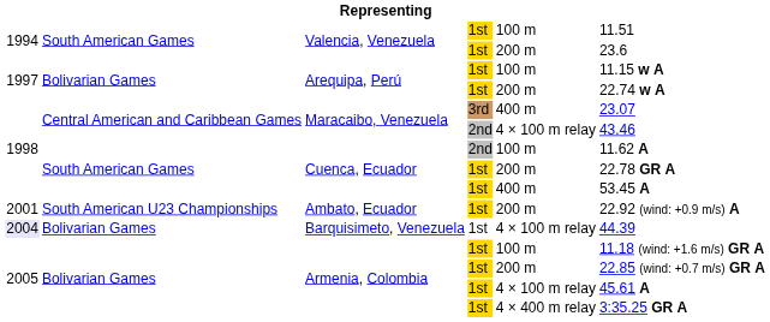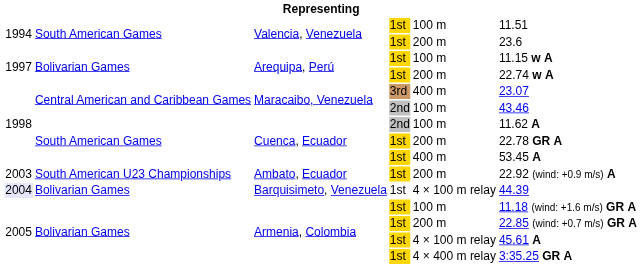 <table>
 <tr>
 <th colspan="6">Representing </th>
 </tr>
 <tr>
 <td rowspan = "2">1994</td>
 <td rowspan = "2"><a href='#'>South American Games</a></td>
 <td rowspan = "2"><a href='#'>Valencia</a>, <a href='#'>Venezuela</a></td>
 <td bgcolor=gold>1st</td>
 <td>100 m</td>
 <td>11.51</td>
 </tr>
 <tr>
 <td bgcolor=gold>1st</td>
 <td>200 m</td>
 <td>23.6</td>
 </tr>
 <tr>
 <td rowspan = "2">1997</td>
 <td rowspan = "2"><a href='#'>Bolivarian Games</a></td>
 <td rowspan = "2"><a href='#'>Arequipa</a>, <a href='#'>Perú</a></td>
 <td bgcolor=gold>1st</td>
 <td>100 m</td>
 <td>11.15 <strong>w</strong> <strong>A</strong></td>
 </tr>
 <tr>
 <td bgcolor=gold>1st</td>
 <td>200 m</td>
 <td>22.74 <strong>w</strong> <strong>A</strong></td>
 </tr>
 <tr>
 <td rowspan=5>1998</td>
 <td rowspan=2><a href='#'>Central American and Caribbean Games</a></td>
 <td rowspan=2><a href='#'>Maracaibo, Venezuela</a></td>
 <td bgcolor=cc9966>3rd</td>
 <td>400 m</td>
 <td><a href='#'>23.07</a></td>
 </tr>
 <tr>
 <td bgcolor=silver>2nd</td>
-<td>4 × 100 m relay</td>
+<td>100 m</td>
 <td><a href='#'>43.46</a></td>
 </tr>
 <tr>
 <td rowspan = "3"><a href='#'>South American Games</a></td>
 <td rowspan = "3"><a href='#'>Cuenca</a>, <a href='#'>Ecuador</a></td>
 <td bgcolor=silver>2nd</td>
 <td>100 m</td>
 <td>11.62 <strong>A</strong></td>
 </tr>
 <tr>
 <td bgcolor=gold>1st</td>
 <td>200 m</td>
 <td>22.78 <strong>GR</strong>  <strong>A</strong></td>
 </tr>
 <tr>
 <td bgcolor=gold>1st</td>
 <td>400 m</td>
 <td>53.45 <strong>A</strong></td>
 </tr>
 <tr>
-<td>2001</td>
+<td>2003</td>
 <td><a href='#'>South American U23 Championships</a></td>
 <td><a href='#'>Ambato</a>, <a href='#'>Ecuador</a></td>
 <td bgcolor=gold>1st</td>
 <td>200 m</td>
 <td>22.92 <small>(wind: +0.9 m/s)</small> <strong>A</strong></td>
 </tr>
 <tr>
 <td style="background: lavender;">2004</td>
 <td><a href='#'>Bolivarian Games</a></td>
 <td><a href='#'>Barquisimeto</a>, <a href='#'>Venezuela</a></td>
 <td>1st </td>
 <td>4 × 100 m relay</td>
 <td><a href='#'>44.39</a></td>
 </tr>
 <tr>
 <td rowspan = "4">2005</td>
 <td rowspan = "4"><a href='#'>Bolivarian Games</a></td>
 <td rowspan = "4"><a href='#'>Armenia</a>, <a href='#'>Colombia</a></td>
 <td bgcolor=gold>1st</td>
 <td>100 m</td>
 <td><a href='#'>11.18</a> <small>(wind: +1.6 m/s)</small> <strong>GR</strong> <strong>A</strong></td>
 </tr>
 <tr>
 <td bgcolor=gold>1st</td>
 <td>200 m</td>
 <td><a href='#'>22.85</a> <small>(wind: +0.7 m/s)</small> <strong>GR</strong> <strong>A</strong></td>
 </tr>
 <tr>
 <td bgcolor=gold>1st</td>
 <td>4 × 100 m relay</td>
 <td><a href='#'>45.61</a> <strong>A</strong></td>
 </tr>
 <tr>
 <td bgcolor=gold>1st</td>
 <td>4 × 400 m relay</td>
 <td><a href='#'>3:35.25</a> <strong>GR</strong> <strong>A</strong></td>
 </tr>
 </table>
